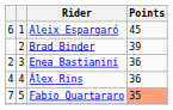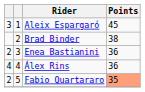 <table class="wikitable" style="font-size: 85%;">
 <tr>
 <th></th>
 <th></th>
 <th>Rider</th>
 <th>Points</th>
 </tr>
 <tr>
-<td> 6</td>
+<td> 3</td>
 <td align=center>1</td>
 <td> <a href='#'>Aleix Espargaró</a></td>
 <td align=left>45</td>
 </tr>
 <tr>
 <td></td>
 <td align=center>2</td>
 <td> <a href='#'>Brad Binder</a></td>
-<td align=left>39</td>
+<td align=left>38</td>
 </tr>
 <tr>
 <td> 2</td>
 <td align=center>3</td>
 <td> <a href='#'>Enea Bastianini</a></td>
 <td align=left>36</td>
 </tr>
 <tr>
 <td> 4</td>
 <td align=center>4</td>
 <td> <a href='#'>Álex Rins</a></td>
 <td align=left>36</td>
 </tr>
 <tr>
-<td> 7</td>
+<td> 2</td>
 <td align=center>5</td>
 <td> <a href='#'>Fabio Quartararo</a></td>
 <td align=left style="background: lightsalmon;">35</td>
 </tr>
 <tr>
 </tr>
 </table>
